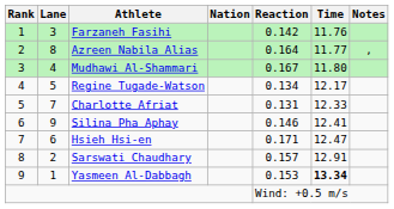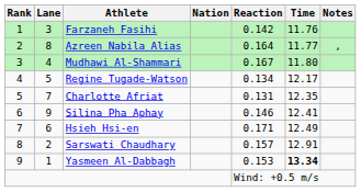 <table class="wikitable sortable" style="text-align:center">
 <tr>
 <th>Rank</th>
 <th>Lane</th>
 <th>Athlete</th>
 <th>Nation</th>
 <th>Reaction</th>
 <th>Time</th>
 <th>Notes</th>
 </tr>
 <tr bgcolor=bbf3bb>
 <td>1</td>
 <td>3</td>
 <td align="left"><a href='#'>Farzaneh Fasihi</a></td>
 <td align="left"></td>
 <td>0.142</td>
 <td>11.76</td>
 <td></td>
 </tr>
 <tr bgcolor=bbf3bb>
 <td>2</td>
 <td>8</td>
 <td align="left"><a href='#'>Azreen Nabila Alias</a></td>
 <td align="left"></td>
 <td>0.164</td>
 <td>11.77</td>
 <td>, </td>
 </tr>
 <tr bgcolor=bbf3bb>
 <td>3</td>
 <td>4</td>
 <td align="left"><a href='#'>Mudhawi Al-Shammari</a></td>
 <td align="left"></td>
 <td>0.167</td>
 <td>11.80</td>
 <td></td>
 </tr>
 <tr>
 <td>4</td>
 <td>5</td>
 <td align="left"><a href='#'>Regine Tugade-Watson</a></td>
 <td align="left"></td>
 <td>0.134</td>
 <td>12.17</td>
 <td></td>
 </tr>
 <tr>
 <td>5</td>
 <td>7</td>
 <td align="left"><a href='#'>Charlotte Afriat</a></td>
 <td align="left"></td>
 <td>0.131</td>
-<td>12.33</td>
+<td>12.35</td>
 <td></td>
 </tr>
 <tr>
 <td>6</td>
 <td>9</td>
 <td align="left"><a href='#'>Silina Pha Aphay</a></td>
 <td align="left"></td>
 <td>0.146</td>
 <td>12.41</td>
 <td></td>
 </tr>
 <tr>
 <td>7</td>
 <td>6</td>
 <td align="left"><a href='#'>Hsieh Hsi-en</a></td>
 <td align="left"></td>
 <td>0.171</td>
-<td>12.47</td>
+<td>12.49</td>
 <td></td>
 </tr>
 <tr>
 <td>8</td>
 <td>2</td>
 <td align="left"><a href='#'>Sarswati Chaudhary</a></td>
 <td align="left"></td>
 <td>0.157</td>
 <td>12.91</td>
 <td></td>
 </tr>
 <tr>
 <td>9</td>
 <td>1</td>
 <td align=left><a href='#'>Yasmeen Al-Dabbagh</a></td>
 <td align=left></td>
 <td>0.153</td>
 <td><strong>13.34</strong></td>
 <td></td>
 </tr>
 <tr class="sortbottom">
 <td colspan=4></td>
 <td colspan="3" style="text-align:left;">Wind: +0.5 m/s</td>
 </tr>
 </table>
